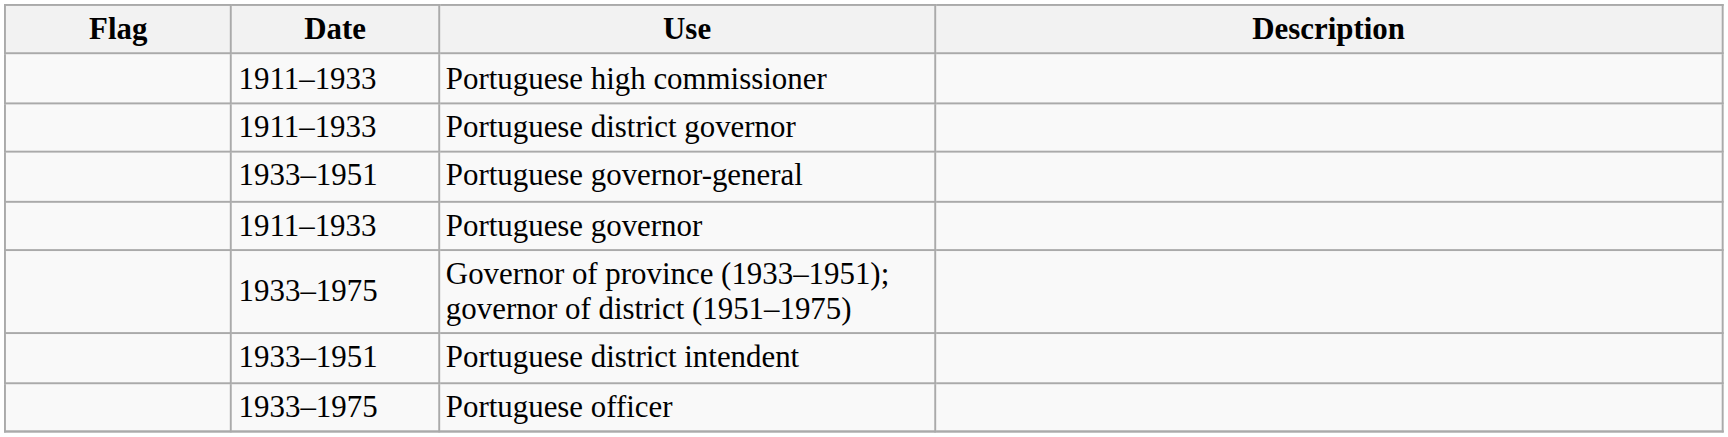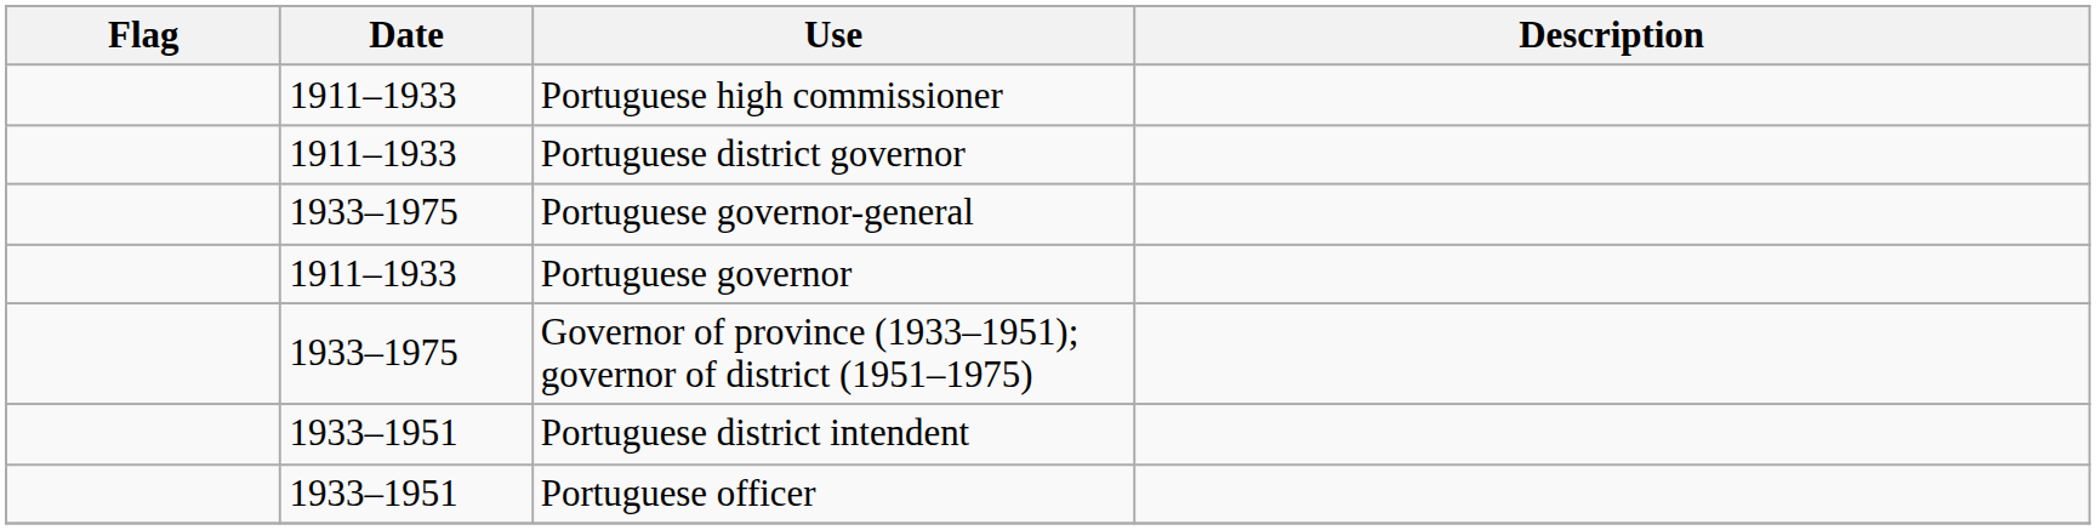 <table class="wikitable">
 <tr>
 <th width="110">Flag</th>
 <th width="100">Date</th>
 <th width="250">Use</th>
 <th width="400">Description</th>
 </tr>
 <tr>
 <td></td>
 <td>1911–1933</td>
 <td>Portuguese high commissioner</td>
 <td></td>
 </tr>
 <tr>
 <td></td>
 <td>1911–1933</td>
 <td>Portuguese district governor</td>
 <td></td>
 </tr>
 <tr>
 <td></td>
-<td>1933–1951</td>
+<td>1933–1975</td>
 <td>Portuguese governor-general</td>
 <td></td>
 </tr>
 <tr>
 <td></td>
 <td>1911–1933</td>
 <td>Portuguese governor</td>
 <td></td>
 </tr>
 <tr>
 <td></td>
 <td>1933–1975</td>
 <td>Governor of province (1933–1951); governor of district (1951–1975)</td>
 <td></td>
 </tr>
 <tr>
 <td></td>
 <td>1933–1951</td>
 <td>Portuguese district intendent</td>
 <td></td>
 </tr>
 <tr>
 <td></td>
-<td>1933–1975</td>
+<td>1933–1951</td>
 <td>Portuguese officer</td>
 <td></td>
 </tr>
 <tr>
 </tr>
 </table>
